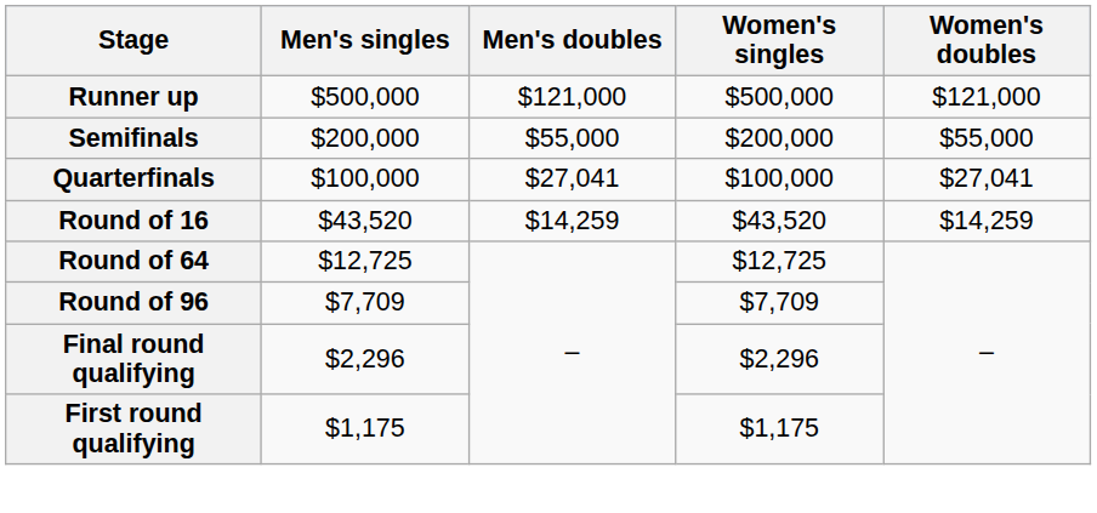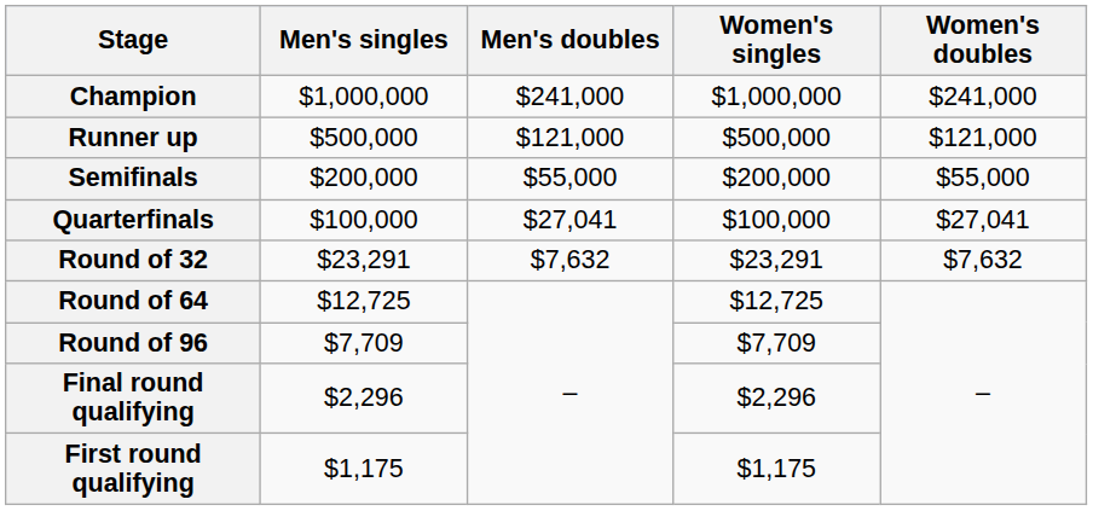 <table class=wikitable style=text-align:center>
 <tr bgcolor=#d1e4fd>
 <th width=150>Stage</th>
 <th width=120>Men's singles</th>
 <th width=120>Men's doubles</th>
 <th width=120>Women's singles</th>
 <th width=120>Women's doubles</th>
+</tr>
+<tr>
+<th>Champion</th>
+<td>$1,000,000</td>
+<td>$241,000</td>
+<td>$1,000,000</td>
+<td>$241,000</td>
 </tr>
 <tr>
 <th>Runner up</th>
 <td>$500,000</td>
 <td>$121,000</td>
 <td>$500,000</td>
 <td>$121,000</td>
 </tr>
 <tr>
 <th>Semifinals</th>
 <td>$200,000</td>
 <td>$55,000</td>
 <td>$200,000</td>
 <td>$55,000</td>
 </tr>
 <tr>
 <th>Quarterfinals</th>
 <td>$100,000</td>
 <td>$27,041</td>
 <td>$100,000</td>
 <td>$27,041</td>
 </tr>
 <tr>
-<th>Round of 16</th>
-<td>$43,520</td>
-<td>$14,259</td>
-<td>$43,520</td>
-<td>$14,259</td>
+<th>Round of 32</th>
+<td>$23,291</td>
+<td>$7,632</td>
+<td>$23,291</td>
+<td>$7,632</td>
 </tr>
 <tr>
 <th>Round of 64</th>
 <td>$12,725</td>
 <td rowspan=4>–</td>
 <td>$12,725</td>
 <td rowspan=4>–</td>
 </tr>
 <tr>
 <th>Round of 96</th>
 <td>$7,709</td>
 <td>$7,709</td>
 </tr>
 <tr>
 <th>Final round qualifying</th>
 <td>$2,296</td>
 <td>$2,296</td>
 </tr>
 <tr>
 <th>First round qualifying</th>
 <td>$1,175</td>
 <td>$1,175</td>
 </tr>
 </table>
